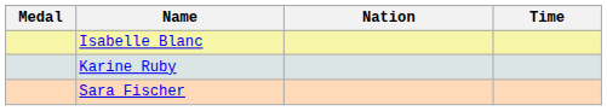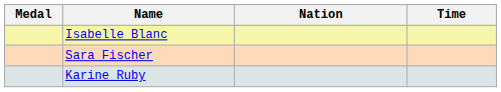 <table class=wikitable style="border:1px solid #AAAAAA;font-size:90%">
 <tr bgcolor="#E4E4E4">
 <th width=50>Medal</th>
 <th width=160>Name</th>
 <th width=160>Nation</th>
 <th width=80>Time</th>
 </tr>
 <tr bgcolor="#F7F6A8">
 <td align="center"></td>
 <td><a href='#'>Isabelle Blanc</a></td>
 <td></td>
 <td align="center"></td>
 </tr>
+<tr bgcolor="#FFDAB9">
+<td align="center"></td>
+<td><a href='#'>Sara Fischer</a></td>
+<td></td>
+<td align="center"></td>
+</tr>
 <tr bgcolor="#DCE5E5">
 <td align="center"></td>
 <td><a href='#'>Karine Ruby</a></td>
 <td></td>
 <td align="center"></td>
 </tr>
-<tr bgcolor="#FFDAB9">
-<td align="center"></td>
-<td><a href='#'>Sara Fischer</a></td>
-<td></td>
-<td align="center"></td>
-</tr>
 </table>
